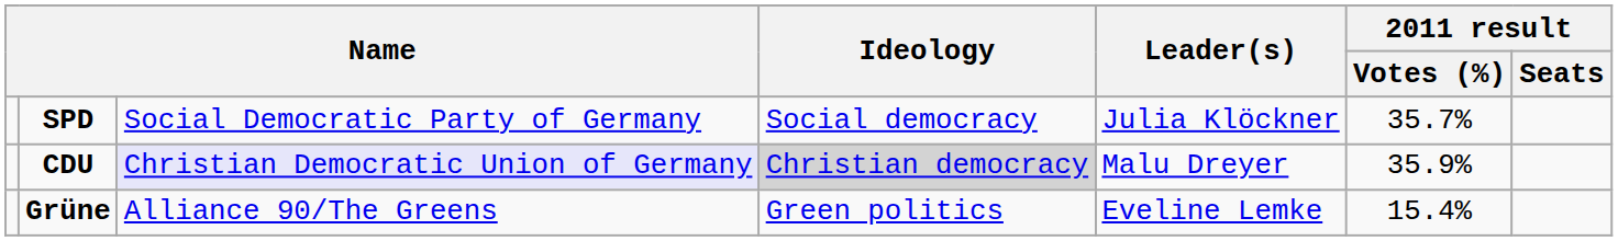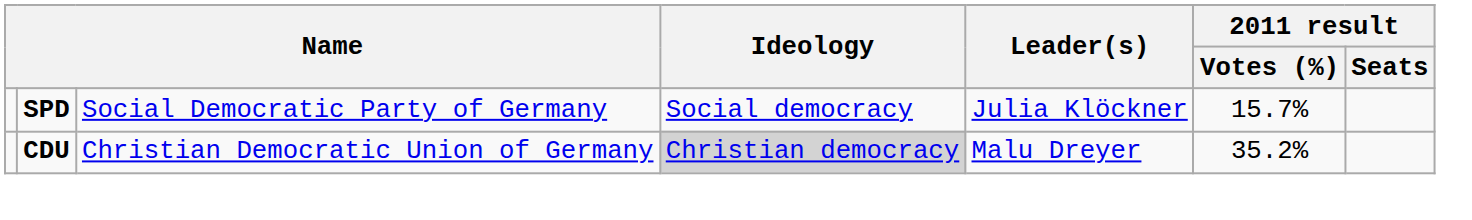 <table class="wikitable">
 <tr>
 <th rowspan=2 colspan=3>Name</th>
 <th rowspan=2>Ideology</th>
 <th rowspan=2>Leader(s)</th>
 <th colspan=2>2011 result</th>
 </tr>
 <tr>
 <th>Votes (%)</th>
 <th>Seats</th>
 </tr>
 <tr>
 <td bgcolor=></td>
 <td align=center><strong>SPD</strong></td>
 <td><a href='#'>Social Democratic Party of Germany</a><br></td>
 <td><a href='#'>Social democracy</a></td>
 <td><a href='#'>Julia Klöckner</a></td>
-<td align=center>35.7%</td>
+<td align=center>15.7%</td>
 <td></td>
 </tr>
 <tr>
 <td bgcolor=></td>
 <td align=center><strong>CDU</strong></td>
-<td style="background: lavender;"><a href='#'>Christian Democratic Union of Germany</a><br></td>
+<td><a href='#'>Christian Democratic Union of Germany</a><br></td>
 <td style="background: lightgrey;"><a href='#'>Christian democracy</a></td>
 <td><a href='#'>Malu Dreyer</a></td>
-<td align=center>35.9%</td>
-<td></td>
-</tr>
-<tr>
-<td bgcolor=></td>
-<td align=center><strong>Grüne</strong></td>
-<td><a href='#'>Alliance 90/The Greens</a><br></td>
-<td><a href='#'>Green politics</a></td>
-<td><a href='#'>Eveline Lemke</a></td>
-<td align=center>15.4%</td>
+<td align=center>35.2%</td>
 <td></td>
 </tr>
 </table>
